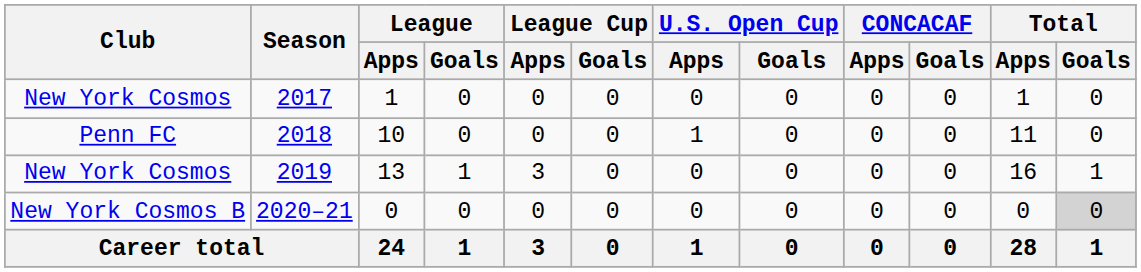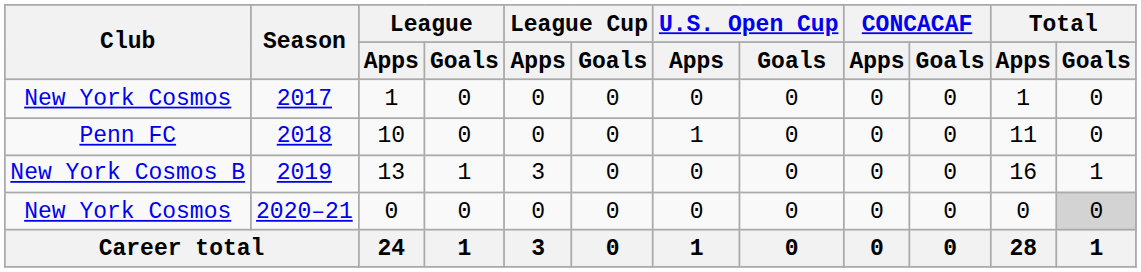 <table class="wikitable" style="text-align: center;">
 <tr>
 <th rowspan=2>Club</th>
 <th rowspan=2>Season</th>
 <th colspan=2>League</th>
 <th colspan=2>League Cup</th>
 <th colspan=2><a href='#'>U.S. Open Cup</a></th>
 <th colspan=2><a href='#'>CONCACAF</a></th>
 <th colspan=2>Total</th>
 </tr>
 <tr>
 <th>Apps</th>
 <th>Goals</th>
 <th>Apps</th>
 <th>Goals</th>
 <th>Apps</th>
 <th>Goals</th>
 <th>Apps</th>
 <th>Goals</th>
 <th>Apps</th>
 <th>Goals</th>
 </tr>
 <tr>
 <td rowspan=1><a href='#'>New York Cosmos</a></td>
 <td><a href='#'>2017</a></td>
 <td>1</td>
 <td>0</td>
 <td>0</td>
 <td>0</td>
 <td>0</td>
 <td>0</td>
 <td>0</td>
 <td>0</td>
 <td>1</td>
 <td>0</td>
 </tr>
 <tr>
 <td rowspan=1><a href='#'>Penn FC</a></td>
 <td><a href='#'>2018</a></td>
 <td>10</td>
 <td>0</td>
 <td>0</td>
 <td>0</td>
 <td>1</td>
 <td>0</td>
 <td>0</td>
 <td>0</td>
 <td>11</td>
 <td>0</td>
 </tr>
 <tr>
-<td rowspan=1><a href='#'>New York Cosmos</a></td>
+<td rowspan=1><a href='#'>New York Cosmos B</a></td>
 <td><a href='#'>2019</a></td>
 <td>13</td>
 <td>1</td>
 <td>3</td>
 <td>0</td>
 <td>0</td>
 <td>0</td>
 <td>0</td>
 <td>0</td>
 <td>16</td>
 <td>1</td>
 </tr>
 <tr>
-<td rowspan=1><a href='#'>New York Cosmos B</a></td>
+<td rowspan=1><a href='#'>New York Cosmos</a></td>
 <td><a href='#'>2020–21</a></td>
 <td>0</td>
 <td>0</td>
 <td>0</td>
 <td>0</td>
 <td>0</td>
 <td>0</td>
 <td>0</td>
 <td>0</td>
 <td>0</td>
 <td style="background: lightgrey;">0</td>
 </tr>
 <tr>
 <th colspan=2>Career total</th>
 <th>24</th>
 <th>1</th>
 <th>3</th>
 <th>0</th>
 <th>1</th>
 <th>0</th>
 <th>0</th>
 <th>0</th>
 <th>28</th>
 <th>1</th>
 </tr>
 </table>
